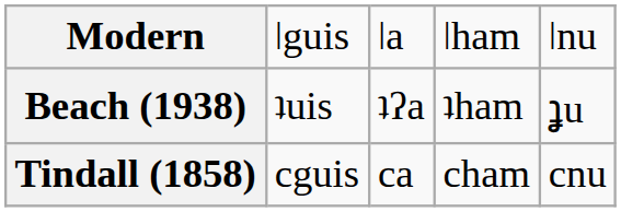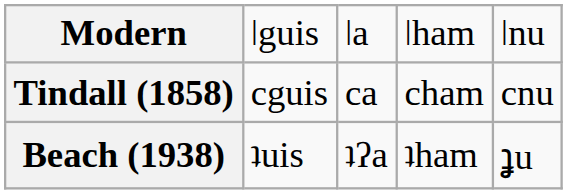 <table class="wikitable">
 <tr>
 <th>Modern</th>
 <td>ǀguis</td>
 <td>ǀa</td>
 <td>ǀham</td>
 <td>ǀnu</td>
 </tr>
 <tr>
+<th>Tindall (1858)</th>
+<td>cguis</td>
+<td>ca</td>
+<td>cham</td>
+<td>cnu</td>
+</tr>
+<tr>
 <th>Beach (1938)</th>
 <td>ʇuis</td>
 <td>ʇʔa</td>
 <td>ʇham</td>
 <td>𝼍u</td>
 </tr>
-<tr>
-<th>Tindall (1858)</th>
-<td>cguis</td>
-<td>ca</td>
-<td>cham</td>
-<td>cnu</td>
-</tr>
 </table>
